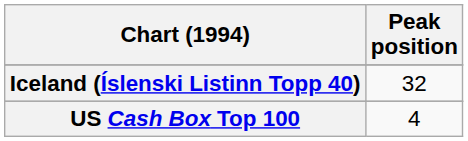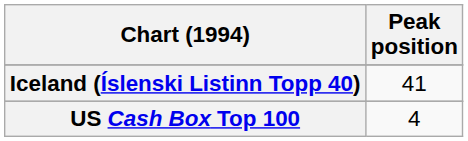 <table class="wikitable sortable plainrowheaders">
 <tr>
 <th>Chart (1994)</th>
 <th>Peak<br>position</th>
 </tr>
 <tr>
 </tr>
 <tr>
 </tr>
 <tr>
 <th scope="row">Iceland (<a href='#'>Íslenski Listinn Topp 40</a>)</th>
-<td style="text-align:center;">32</td>
+<td style="text-align:center;">41</td>
 </tr>
 <tr>
 </tr>
 <tr>
 </tr>
 <tr>
 </tr>
 <tr>
 </tr>
 <tr>
 </tr>
 <tr>
 <th scope="row">US <a href='#'><em>Cash Box</em> Top 100</a></th>
 <td style="text-align:center;">4</td>
 </tr>
 </table>
